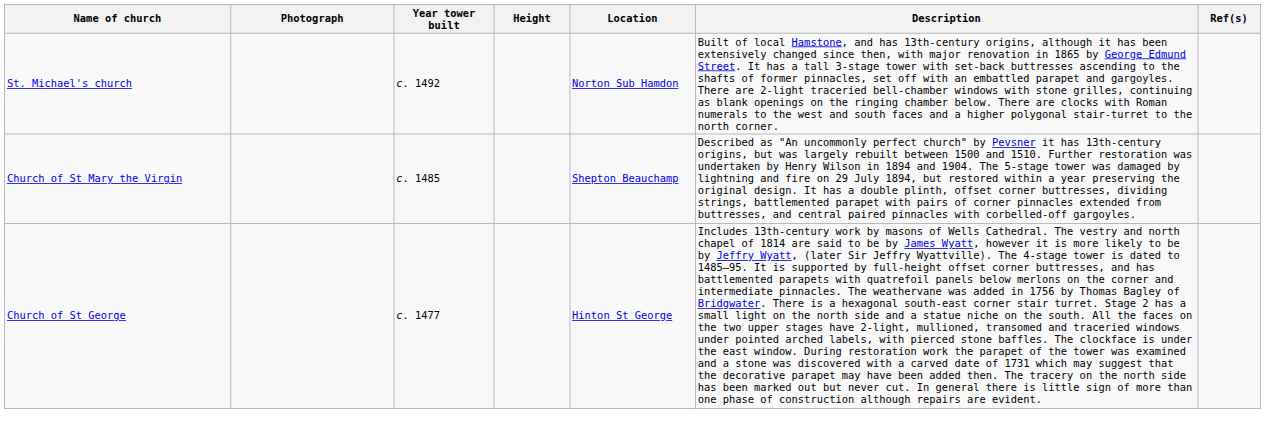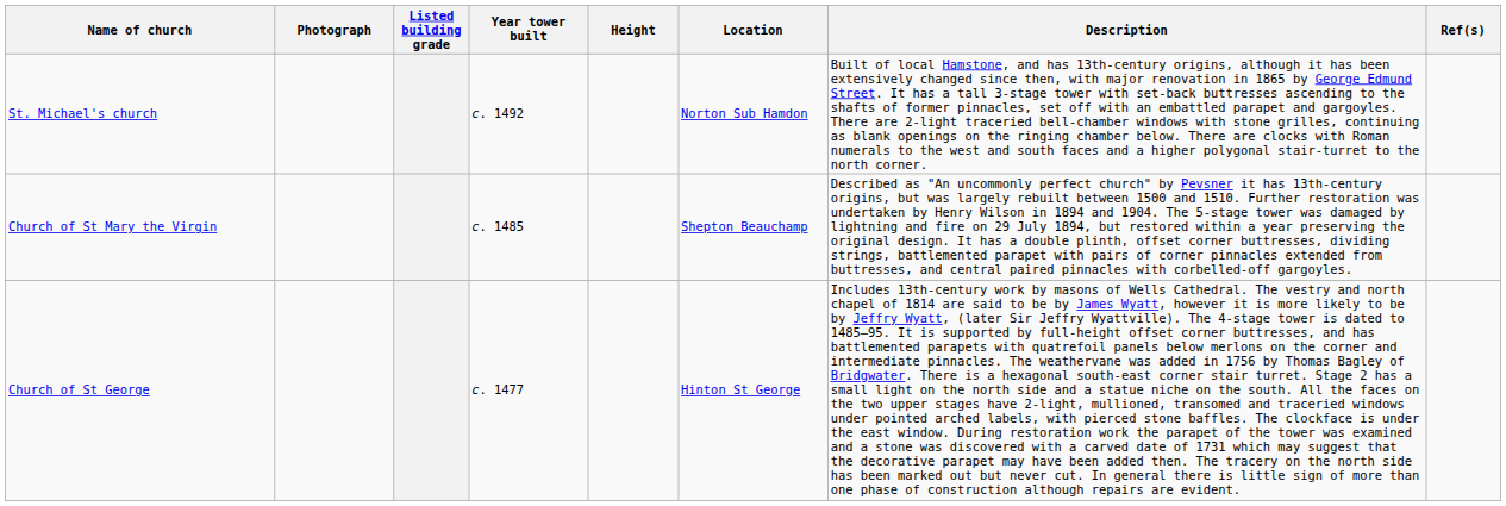 <table class="wikitable sortable" width:100%; border:0px; text-align:left; line-height:150%;">
 <tr>
 <th height="17" width="18%">Name of church</th>
 <th class="unsortable">Photograph</th>
+<th height="17" width="5%"><a href='#'>Listed building</a> grade</th>
 <th height="17" width="8%">Year tower built</th>
 <th height="17" width="6%">Height</th>
 <th height="17" width="10%">Location</th>
 <th class="unsortable" height="17" width="40%">Description</th>
 <th class="unsortable" height="17" width="5%">Ref(s)</th>
 </tr>
 <tr>
 <td><a href='#'>St. Michael's church</a></td>
 <td></td>
+<th></th>
 <td><em>c</em>. 1492</td>
 <td></td>
 <td><a href='#'>Norton Sub Hamdon</a><br></td>
 <td>Built of local <a href='#'>Hamstone</a>, and has 13th-century origins, although it has been extensively changed since then, with major renovation in 1865 by <a href='#'>George Edmund Street</a>. It has a tall 3-stage tower with set-back buttresses ascending to the shafts of former pinnacles, set off with an embattled parapet and gargoyles. There are 2-light traceried bell-chamber windows with stone grilles, continuing as blank openings on the ringing chamber below. There are clocks with Roman numerals to the west and south faces and a higher polygonal stair-turret to the north corner.</td>
 <td></td>
 </tr>
 <tr>
 <td><a href='#'>Church of St Mary the Virgin</a></td>
 <td></td>
+<th></th>
 <td><em>c</em>. 1485</td>
 <td></td>
 <td><a href='#'>Shepton Beauchamp</a><br></td>
 <td>Described as "An uncommonly perfect church" by <a href='#'>Pevsner</a> it has 13th-century origins, but was largely rebuilt between 1500 and 1510. Further restoration was undertaken by Henry Wilson in 1894 and 1904. The 5-stage tower was damaged by lightning and fire on 29 July 1894, but restored within a year preserving the original design. It has a double plinth, offset corner buttresses, dividing strings, battlemented parapet with pairs of corner pinnacles extended from buttresses, and central paired pinnacles with corbelled-off gargoyles.</td>
 <td></td>
 </tr>
 <tr>
 <td><a href='#'>Church of St George</a></td>
 <td></td>
+<th></th>
 <td><em>c</em>. 1477</td>
 <td></td>
 <td><a href='#'>Hinton St George</a><br></td>
 <td>Includes 13th-century work by masons of Wells Cathedral. The vestry and north chapel of 1814 are said to be by <a href='#'>James Wyatt</a>, however it is more likely to be by <a href='#'>Jeffry Wyatt</a>, (later Sir Jeffry Wyattville). The 4-stage tower is dated to 1485–95. It is supported by full-height offset corner buttresses, and has battlemented parapets with quatrefoil panels below merlons on the corner and intermediate pinnacles. The weathervane was added in 1756 by Thomas Bagley of <a href='#'>Bridgwater</a>. There is a hexagonal south-east corner stair turret. Stage 2 has a small light on the north side and a statue niche on the south. All the faces on the two upper stages have 2-light, mullioned, transomed and traceried windows under pointed arched labels, with pierced stone baffles. The clockface is under the east window. During restoration work the parapet of the tower was examined and a stone was discovered with a carved date of 1731 which may suggest that the decorative parapet may have been added then. The tracery on the north side has been marked out but never cut. In general there is little sign of more than one phase of construction although repairs are evident.</td>
 <td></td>
 </tr>
 </table>
